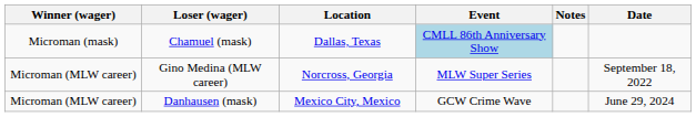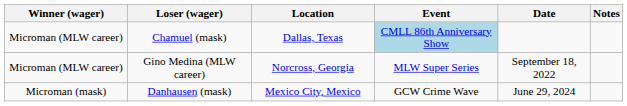 <table class="wikitable sortable" width=100%  style="text-align: center">
 <tr>
 <th width=20% scope="col">Winner (wager)</th>
 <th width=20% scope="col">Loser (wager)</th>
 <th width=20% scope="col">Location</th>
 <th width=20% scope="col">Event</th>
+<th width=15% scope="col">Date</th>
 <th class="unsortable" width=5% scope="col">Notes</th>
-<th width=15% scope="col">Date</th>
 </tr>
 <tr>
-<td>Microman (mask)</td>
+<td>Microman (MLW career)</td>
 <td><a href='#'>Chamuel</a> (mask)</td>
 <td><a href='#'>Dallas, Texas</a></td>
 <td style="background: lightblue;"><a href='#'>CMLL 86th Anniversary Show</a></td>
 <td></td>
 <td></td>
 </tr>
 <tr>
 <td>Microman (MLW career)</td>
 <td>Gino Medina (MLW career)</td>
 <td><a href='#'>Norcross, Georgia</a></td>
 <td><a href='#'>MLW Super Series</a></td>
+<td>September 18, 2022</td>
 <td></td>
-<td>September 18, 2022</td>
 </tr>
 <tr>
-<td>Microman (MLW career)</td>
+<td>Microman (mask)</td>
 <td><a href='#'>Danhausen</a> (mask)</td>
 <td><a href='#'>Mexico City, Mexico</a></td>
 <td>GCW Crime Wave</td>
+<td>June 29, 2024</td>
 <td></td>
-<td>June 29, 2024</td>
 </tr>
 </table>
